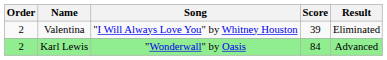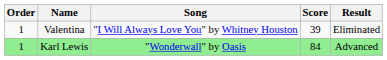 <table class="wikitable" style="text-align:center;">
 <tr>
 <th>Order</th>
 <th>Name</th>
 <th>Song</th>
 <th>Score</th>
 <th>Result</th>
 </tr>
 <tr style="text-align:Center; background:#cc;">
-<td>2</td>
+<td>1</td>
 <td>Valentina</td>
 <td>"<a href='#'>I Will Always Love You</a>" by <a href='#'>Whitney Houston</a></td>
 <td>39</td>
 <td>Eliminated</td>
 </tr>
 <tr style="background:lightgreen;">
-<td>2</td>
+<td>1</td>
 <td>Karl Lewis</td>
 <td>"<a href='#'>Wonderwall</a>" by <a href='#'>Oasis</a></td>
 <td>84</td>
 <td>Advanced</td>
 </tr>
 </table>
